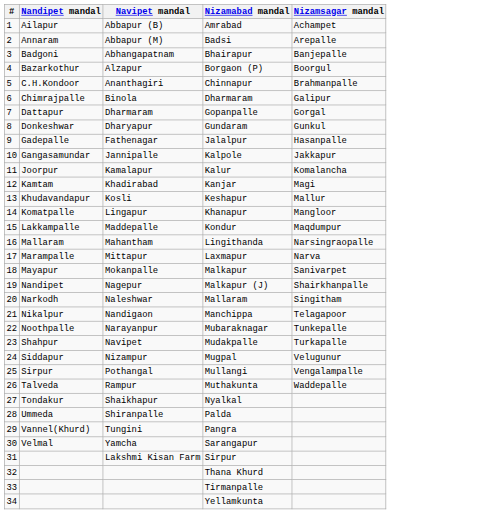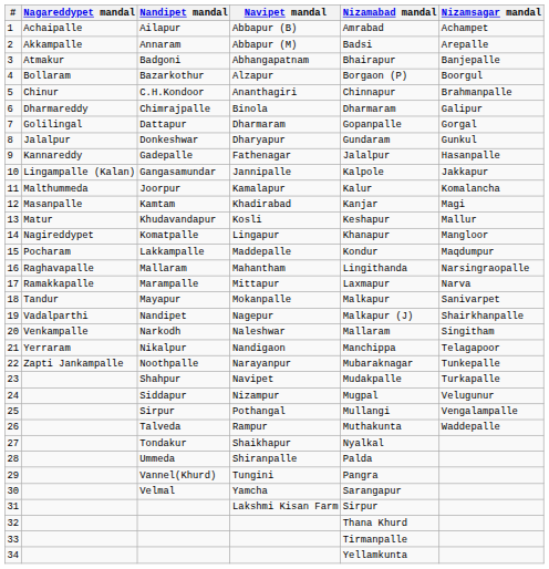 <table class="wikitable">
 <tr>
 <th>#</th>
+<th><a href='#'>Nagareddypet</a> mandal</th>
 <th><a href='#'>Nandipet</a> mandal</th>
 <th><a href='#'>Navipet</a> mandal</th>
 <th><a href='#'>Nizamabad</a> mandal</th>
 <th><a href='#'>Nizamsagar</a> mandal</th>
 </tr>
 <tr>
 <td>1</td>
+<td>Achaipalle</td>
 <td>Ailapur</td>
 <td>Abbapur (B)</td>
 <td>Amrabad</td>
 <td>Achampet</td>
 </tr>
 <tr>
 <td>2</td>
+<td>Akkampalle</td>
 <td>Annaram</td>
 <td>Abbapur (M)</td>
 <td>Badsi</td>
 <td>Arepalle</td>
 </tr>
 <tr>
 <td>3</td>
+<td>Atmakur</td>
 <td>Badgoni</td>
 <td>Abhangapatnam</td>
 <td>Bhairapur</td>
 <td>Banjepalle</td>
 </tr>
 <tr>
 <td>4</td>
+<td>Bollaram</td>
 <td>Bazarkothur</td>
 <td>Alzapur</td>
 <td>Borgaon (P)</td>
 <td>Boorgul</td>
 </tr>
 <tr>
 <td>5</td>
+<td>Chinur</td>
 <td>C.H.Kondoor</td>
 <td>Ananthagiri</td>
 <td>Chinnapur</td>
 <td>Brahmanpalle</td>
 </tr>
 <tr>
 <td>6</td>
+<td>Dharmareddy</td>
 <td>Chimrajpalle</td>
 <td>Binola</td>
 <td>Dharmaram</td>
 <td>Galipur</td>
 </tr>
 <tr>
 <td>7</td>
+<td>Golilingal</td>
 <td>Dattapur</td>
 <td>Dharmaram</td>
 <td>Gopanpalle</td>
 <td>Gorgal</td>
 </tr>
 <tr>
 <td>8</td>
+<td>Jalalpur</td>
 <td>Donkeshwar</td>
 <td>Dharyapur</td>
 <td>Gundaram</td>
 <td>Gunkul</td>
 </tr>
 <tr>
 <td>9</td>
+<td>Kannareddy</td>
 <td>Gadepalle</td>
 <td>Fathenagar</td>
 <td>Jalalpur</td>
 <td>Hasanpalle</td>
 </tr>
 <tr>
 <td>10</td>
+<td>Lingampalle (Kalan)</td>
 <td>Gangasamundar</td>
 <td>Jannipalle</td>
 <td>Kalpole</td>
 <td>Jakkapur</td>
 </tr>
 <tr>
 <td>11</td>
+<td>Malthummeda</td>
 <td>Joorpur</td>
 <td>Kamalapur</td>
 <td>Kalur</td>
 <td>Komalancha</td>
 </tr>
 <tr>
 <td>12</td>
+<td>Masanpalle</td>
 <td>Kamtam</td>
 <td>Khadirabad</td>
 <td>Kanjar</td>
 <td>Magi</td>
 </tr>
 <tr>
 <td>13</td>
+<td>Matur</td>
 <td>Khudavandapur</td>
 <td>Kosli</td>
 <td>Keshapur</td>
 <td>Mallur</td>
 </tr>
 <tr>
 <td>14</td>
+<td>Nagireddypet</td>
 <td>Komatpalle</td>
 <td>Lingapur</td>
 <td>Khanapur</td>
 <td>Mangloor</td>
 </tr>
 <tr>
 <td>15</td>
+<td>Pocharam</td>
 <td>Lakkampalle</td>
 <td>Maddepalle</td>
 <td>Kondur</td>
 <td>Maqdumpur</td>
 </tr>
 <tr>
 <td>16</td>
+<td>Raghavapalle</td>
 <td>Mallaram</td>
 <td>Mahantham</td>
 <td>Lingithanda</td>
 <td>Narsingraopalle</td>
 </tr>
 <tr>
 <td>17</td>
+<td>Ramakkapalle</td>
 <td>Marampalle</td>
 <td>Mittapur</td>
 <td>Laxmapur</td>
 <td>Narva</td>
 </tr>
 <tr>
 <td>18</td>
+<td>Tandur</td>
 <td>Mayapur</td>
 <td>Mokanpalle</td>
 <td>Malkapur</td>
 <td>Sanivarpet</td>
 </tr>
 <tr>
 <td>19</td>
+<td>Vadalparthi</td>
 <td>Nandipet</td>
 <td>Nagepur</td>
 <td>Malkapur (J)</td>
 <td>Shairkhanpalle</td>
 </tr>
 <tr>
 <td>20</td>
+<td>Venkampalle</td>
 <td>Narkodh</td>
 <td>Naleshwar</td>
 <td>Mallaram</td>
 <td>Singitham</td>
 </tr>
 <tr>
 <td>21</td>
+<td>Yerraram</td>
 <td>Nikalpur</td>
 <td>Nandigaon</td>
 <td>Manchippa</td>
 <td>Telagapoor</td>
 </tr>
 <tr>
 <td>22</td>
+<td>Zapti Jankampalle</td>
 <td>Noothpalle</td>
 <td>Narayanpur</td>
 <td>Mubaraknagar</td>
 <td>Tunkepalle</td>
 </tr>
 <tr>
 <td>23</td>
+<td></td>
 <td>Shahpur</td>
 <td>Navipet</td>
 <td>Mudakpalle</td>
 <td>Turkapalle</td>
 </tr>
 <tr>
 <td>24</td>
+<td></td>
 <td>Siddapur</td>
 <td>Nizampur</td>
 <td>Mugpal</td>
 <td>Velugunur</td>
 </tr>
 <tr>
 <td>25</td>
+<td></td>
 <td>Sirpur</td>
 <td>Pothangal</td>
 <td>Mullangi</td>
 <td>Vengalampalle</td>
 </tr>
 <tr>
 <td>26</td>
+<td></td>
 <td>Talveda</td>
 <td>Rampur</td>
 <td>Muthakunta</td>
 <td>Waddepalle</td>
 </tr>
 <tr>
 <td>27</td>
+<td></td>
 <td>Tondakur</td>
 <td>Shaikhapur</td>
 <td>Nyalkal</td>
 <td></td>
 </tr>
 <tr>
 <td>28</td>
+<td></td>
 <td>Ummeda</td>
 <td>Shiranpalle</td>
 <td>Palda</td>
 <td></td>
 </tr>
 <tr>
 <td>29</td>
+<td></td>
 <td>Vannel(Khurd)</td>
 <td>Tungini</td>
 <td>Pangra</td>
 <td></td>
 </tr>
 <tr>
 <td>30</td>
+<td></td>
 <td>Velmal</td>
 <td>Yamcha</td>
 <td>Sarangapur</td>
 <td></td>
 </tr>
 <tr>
 <td>31</td>
+<td></td>
 <td></td>
 <td>Lakshmi Kisan Farm</td>
 <td>Sirpur</td>
 <td></td>
 </tr>
 <tr>
 <td>32</td>
 <td></td>
 <td></td>
+<td></td>
 <td>Thana Khurd</td>
 <td></td>
 </tr>
 <tr>
 <td>33</td>
+<td></td>
 <td></td>
 <td></td>
 <td>Tirmanpalle</td>
 <td></td>
 </tr>
 <tr>
 <td>34</td>
 <td></td>
 <td></td>
+<td></td>
 <td>Yellamkunta</td>
 <td></td>
 </tr>
 </table>
